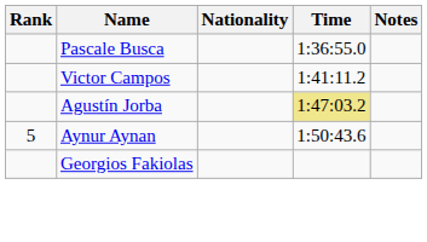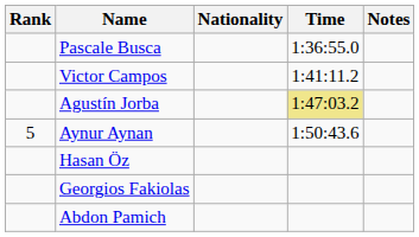 <table class="wikitable sortable" style="text-align:center">
 <tr>
 <th>Rank</th>
 <th>Name</th>
 <th>Nationality</th>
 <th>Time</th>
 <th>Notes</th>
 </tr>
 <tr>
 <td></td>
 <td align=left><a href='#'>Pascale Busca</a></td>
 <td align=left></td>
 <td>1:36:55.0</td>
 <td></td>
 </tr>
 <tr>
 <td></td>
 <td align=left><a href='#'>Victor Campos</a></td>
 <td align=left></td>
 <td>1:41:11.2</td>
 <td></td>
 </tr>
 <tr>
 <td></td>
 <td align=left><a href='#'>Agustín Jorba</a></td>
 <td align=left></td>
 <td style="background: khaki;">1:47:03.2</td>
 <td></td>
 </tr>
 <tr>
 <td>5</td>
 <td align=left><a href='#'>Aynur Aynan</a></td>
 <td align=left></td>
 <td>1:50:43.6</td>
 <td></td>
 </tr>
 <tr>
 <td></td>
+<td align=left><a href='#'>Hasan Öz</a></td>
+<td align=left></td>
+<td></td>
+<td></td>
+</tr>
+<tr>
+<td></td>
 <td align=left><a href='#'>Georgios Fakiolas</a></td>
 <td align=left></td>
 <td></td>
 <td></td>
 </tr>
+<tr>
+<td></td>
+<td align=left><a href='#'>Abdon Pamich</a></td>
+<td align=left></td>
+<td></td>
+<td></td>
+</tr>
 </table>
